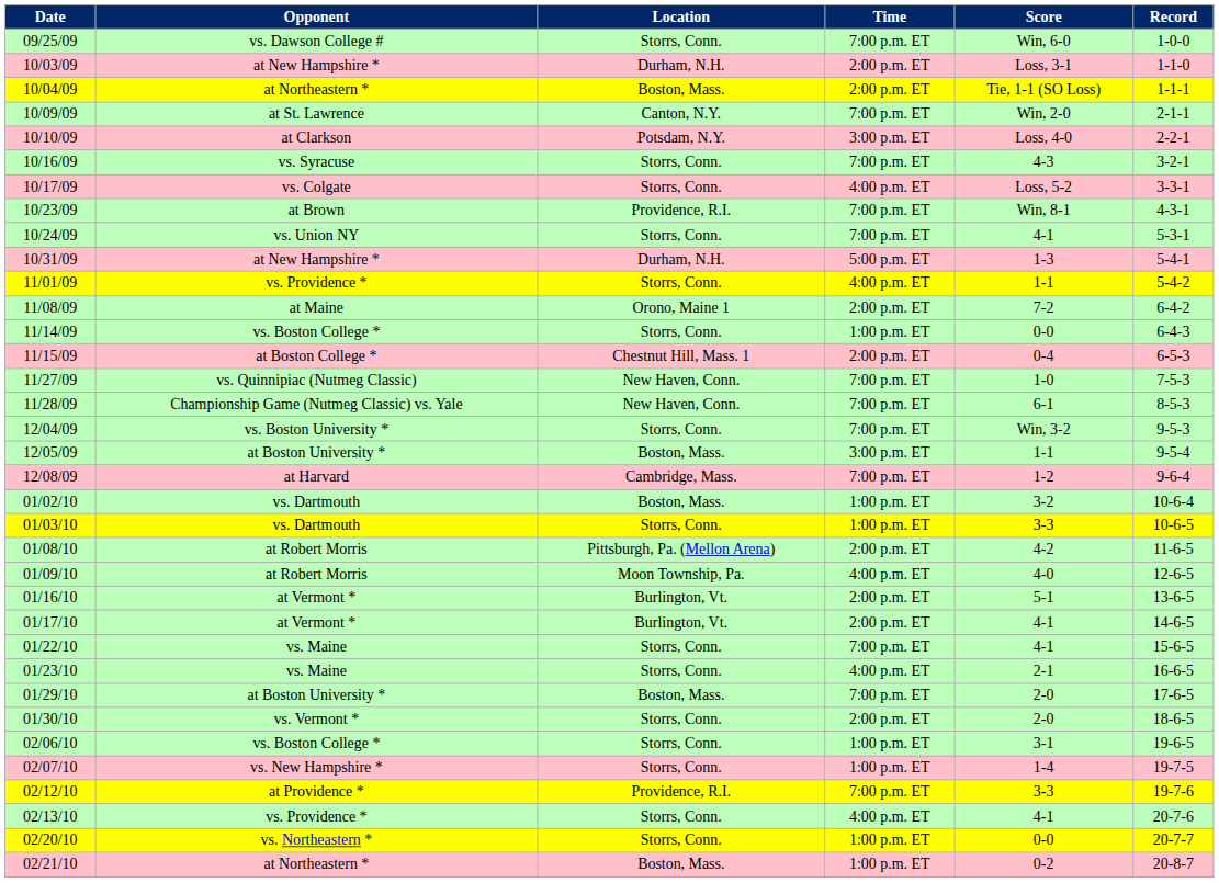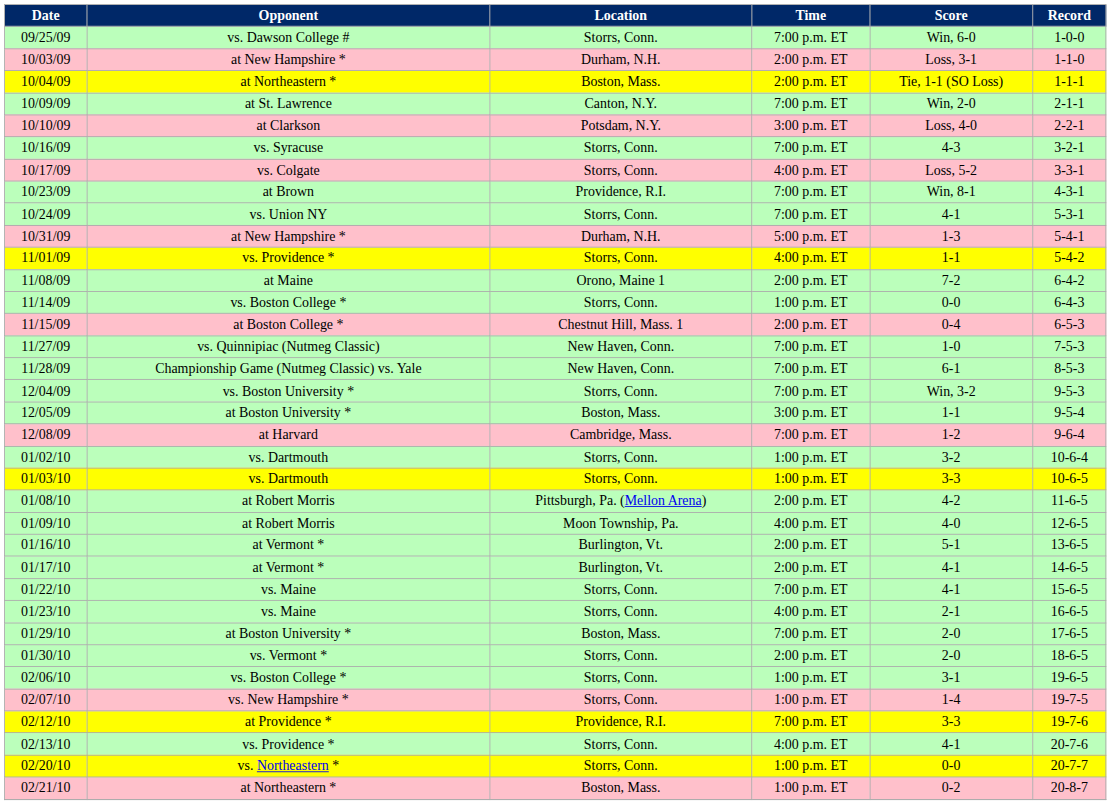 <table class="wikitable sortable" width="80%">
 <tr align="center"  style="background:#002868;color:#FFFFFF;">
 <td><strong>Date</strong></td>
 <td><strong>Opponent</strong></td>
 <td><strong>Location</strong></td>
 <td><strong>Time</strong></td>
 <td><strong>Score</strong></td>
 <td><strong>Record</strong></td>
 </tr>
 <tr align="center" bgcolor="bbffbb">
 <td>09/25/09</td>
 <td>vs. Dawson College #</td>
 <td>Storrs, Conn.</td>
 <td>7:00 p.m. ET</td>
 <td>Win, 6-0</td>
 <td>1-0-0</td>
 </tr>
 <tr align="center" bgcolor="pink">
 <td>10/03/09</td>
 <td>at New Hampshire *</td>
 <td>Durham, N.H.</td>
 <td>2:00 p.m. ET</td>
 <td>Loss, 3-1</td>
 <td>1-1-0</td>
 </tr>
 <tr align="center" bgcolor="yellow">
 <td>10/04/09</td>
 <td>at Northeastern *</td>
 <td>Boston, Mass.</td>
 <td>2:00 p.m. ET</td>
 <td>Tie, 1-1 (SO Loss)</td>
 <td>1-1-1</td>
 </tr>
 <tr align="center" bgcolor="bbffbb">
 <td>10/09/09</td>
 <td>at St. Lawrence</td>
 <td>Canton, N.Y.</td>
 <td>7:00 p.m. ET</td>
 <td>Win, 2-0</td>
 <td>2-1-1</td>
 </tr>
 <tr align="center" bgcolor="pink">
 <td>10/10/09</td>
 <td>at Clarkson</td>
 <td>Potsdam, N.Y.</td>
 <td>3:00 p.m. ET</td>
 <td>Loss, 4-0</td>
 <td>2-2-1</td>
 </tr>
 <tr align="center" bgcolor="bbffbb">
 <td>10/16/09</td>
 <td>vs. Syracuse</td>
 <td>Storrs, Conn.</td>
 <td>7:00 p.m. ET</td>
 <td>4-3</td>
 <td>3-2-1</td>
 </tr>
 <tr align="center" bgcolor="pink">
 <td>10/17/09</td>
 <td>vs. Colgate</td>
 <td>Storrs, Conn.</td>
 <td>4:00 p.m. ET</td>
 <td>Loss, 5-2</td>
 <td>3-3-1</td>
 </tr>
 <tr align="center" bgcolor="bbffbb">
 <td>10/23/09</td>
 <td>at Brown</td>
 <td>Providence, R.I.</td>
 <td>7:00 p.m. ET</td>
 <td>Win, 8-1</td>
 <td>4-3-1</td>
 </tr>
 <tr align="center" bgcolor="bbffbb">
 <td>10/24/09</td>
 <td>vs. Union NY</td>
 <td>Storrs, Conn.</td>
 <td>7:00 p.m. ET</td>
 <td>4-1</td>
 <td>5-3-1</td>
 </tr>
 <tr align="center" bgcolor="pink">
 <td>10/31/09</td>
 <td>at New Hampshire *</td>
 <td>Durham, N.H.</td>
 <td>5:00 p.m. ET</td>
 <td>1-3</td>
 <td>5-4-1</td>
 </tr>
 <tr align="center" bgcolor="yellow">
 <td>11/01/09</td>
 <td>vs. Providence *</td>
 <td>Storrs, Conn.</td>
 <td>4:00 p.m. ET</td>
 <td>1-1</td>
 <td>5-4-2</td>
 </tr>
 <tr align="center" bgcolor="bbffbb">
 <td>11/08/09</td>
 <td>at Maine</td>
 <td>Orono, Maine	1</td>
 <td>2:00 p.m. ET</td>
 <td>7-2</td>
 <td>6-4-2</td>
 </tr>
 <tr align="center" bgcolor="bbffbb">
 <td>11/14/09</td>
 <td>vs. Boston College *</td>
 <td>Storrs, Conn.</td>
 <td>1:00 p.m. ET</td>
 <td>0-0</td>
 <td>6-4-3</td>
 </tr>
 <tr align="center" bgcolor="pink">
 <td>11/15/09</td>
 <td>at Boston College *</td>
 <td>Chestnut Hill, Mass.	1</td>
 <td>2:00 p.m. ET</td>
 <td>0-4</td>
 <td>6-5-3</td>
 </tr>
 <tr align="center" bgcolor="bbffbb">
 <td>11/27/09</td>
 <td>vs. Quinnipiac (Nutmeg Classic)</td>
 <td>New Haven, Conn.</td>
 <td>7:00 p.m. ET</td>
 <td>1-0</td>
 <td>7-5-3</td>
 </tr>
 <tr align="center" bgcolor="bbffbb">
 <td>11/28/09</td>
 <td>Championship Game (Nutmeg Classic) vs. Yale</td>
 <td>New Haven, Conn.</td>
 <td>7:00 p.m. ET</td>
 <td>6-1</td>
 <td>8-5-3</td>
 </tr>
 <tr align="center" bgcolor="bbffbb">
 <td>12/04/09</td>
 <td>vs. Boston University *</td>
 <td>Storrs, Conn.</td>
 <td>7:00 p.m. ET</td>
 <td>Win, 3-2</td>
 <td>9-5-3</td>
 </tr>
 <tr align="center" bgcolor="bbffbb">
 <td>12/05/09</td>
 <td>at Boston University *</td>
 <td>Boston, Mass.</td>
 <td>3:00 p.m. ET</td>
 <td>1-1</td>
 <td>9-5-4</td>
 </tr>
 <tr align="center" bgcolor="pink">
 <td>12/08/09</td>
 <td>at Harvard</td>
 <td>Cambridge, Mass.</td>
 <td>7:00 p.m. ET</td>
 <td>1-2</td>
 <td>9-6-4</td>
 </tr>
 <tr align="center" bgcolor="bbffbb">
 <td>01/02/10</td>
 <td>vs. Dartmouth</td>
-<td>Boston, Mass.</td>
+<td>Storrs, Conn.</td>
 <td>1:00 p.m. ET</td>
 <td>3-2</td>
 <td>10-6-4</td>
 </tr>
 <tr align="center" bgcolor="yellow">
 <td>01/03/10</td>
 <td>vs. Dartmouth</td>
 <td>Storrs, Conn.</td>
 <td>1:00 p.m. ET</td>
 <td>3-3</td>
 <td>10-6-5</td>
 </tr>
 <tr align="center" bgcolor="bbffbb">
 <td>01/08/10</td>
 <td>at Robert Morris</td>
 <td>Pittsburgh, Pa. (<a href='#'>Mellon Arena</a>)</td>
 <td>2:00 p.m. ET</td>
 <td>4-2</td>
 <td>11-6-5</td>
 </tr>
 <tr align="center" bgcolor="bbffbb">
 <td>01/09/10</td>
 <td>at Robert Morris</td>
 <td>Moon Township, Pa.</td>
 <td>4:00 p.m. ET</td>
 <td>4-0</td>
 <td>12-6-5</td>
 </tr>
 <tr align="center" bgcolor="bbffbb">
 <td>01/16/10</td>
 <td>at Vermont *</td>
 <td>Burlington, Vt.</td>
 <td>2:00 p.m. ET</td>
 <td>5-1</td>
 <td>13-6-5</td>
 </tr>
 <tr align="center" bgcolor="bbffbb">
 <td>01/17/10</td>
 <td>at Vermont *</td>
 <td>Burlington, Vt.</td>
 <td>2:00 p.m. ET</td>
 <td>4-1</td>
 <td>14-6-5</td>
 </tr>
 <tr align="center" bgcolor="bbffbb">
 <td>01/22/10</td>
 <td>vs. Maine</td>
 <td>Storrs, Conn.</td>
 <td>7:00 p.m. ET</td>
 <td>4-1</td>
 <td>15-6-5</td>
 </tr>
 <tr align="center" bgcolor="bbffbb">
 <td>01/23/10</td>
 <td>vs. Maine</td>
 <td>Storrs, Conn.</td>
 <td>4:00 p.m. ET</td>
 <td>2-1</td>
 <td>16-6-5</td>
 </tr>
 <tr align="center" bgcolor="bbffbb">
 <td>01/29/10</td>
 <td>at Boston University *</td>
 <td>Boston, Mass.</td>
 <td>7:00 p.m. ET</td>
 <td>2-0</td>
 <td>17-6-5</td>
 </tr>
 <tr align="center" bgcolor="bbffbb">
 <td>01/30/10</td>
 <td>vs. Vermont *</td>
 <td>Storrs, Conn.</td>
 <td>2:00 p.m. ET</td>
 <td>2-0</td>
 <td>18-6-5</td>
 </tr>
 <tr align="center" bgcolor="bbffbb">
 <td>02/06/10</td>
 <td>vs. Boston College *</td>
 <td>Storrs, Conn.</td>
 <td>1:00 p.m. ET</td>
 <td>3-1</td>
 <td>19-6-5</td>
 </tr>
 <tr align="center" bgcolor="pink">
 <td>02/07/10</td>
 <td>vs. New Hampshire *</td>
 <td>Storrs, Conn.</td>
 <td>1:00 p.m. ET</td>
 <td>1-4</td>
 <td>19-7-5</td>
 </tr>
 <tr align="center" bgcolor="yellow">
 <td>02/12/10</td>
 <td>at Providence *</td>
 <td>Providence, R.I.</td>
 <td>7:00 p.m. ET</td>
 <td>3-3</td>
 <td>19-7-6</td>
 </tr>
 <tr align="center" bgcolor="bbffbb">
 <td>02/13/10</td>
 <td>vs. Providence *</td>
 <td>Storrs, Conn.</td>
 <td>4:00 p.m. ET</td>
 <td>4-1</td>
 <td>20-7-6</td>
 </tr>
 <tr align="center" bgcolor="yellow">
 <td>02/20/10</td>
 <td>vs. <a href='#'>Northeastern</a> *</td>
 <td>Storrs, Conn.</td>
 <td>1:00 p.m. ET</td>
 <td>0-0</td>
 <td>20-7-7</td>
 </tr>
 <tr align="center" bgcolor="pink">
 <td>02/21/10</td>
 <td>at Northeastern *</td>
 <td>Boston, Mass.</td>
 <td>1:00 p.m. ET</td>
 <td>0-2</td>
 <td>20-8-7</td>
 </tr>
 <tr align="center" bgcolor="">
 </tr>
 </table>
